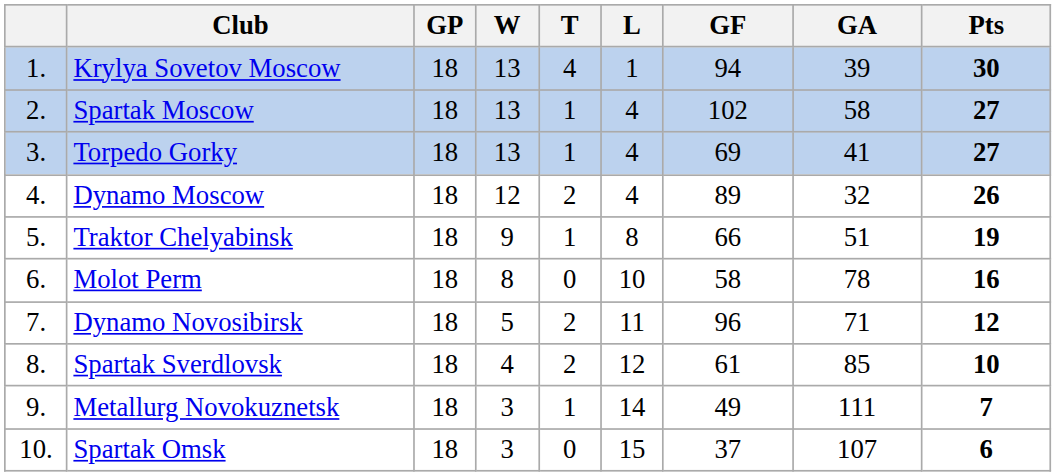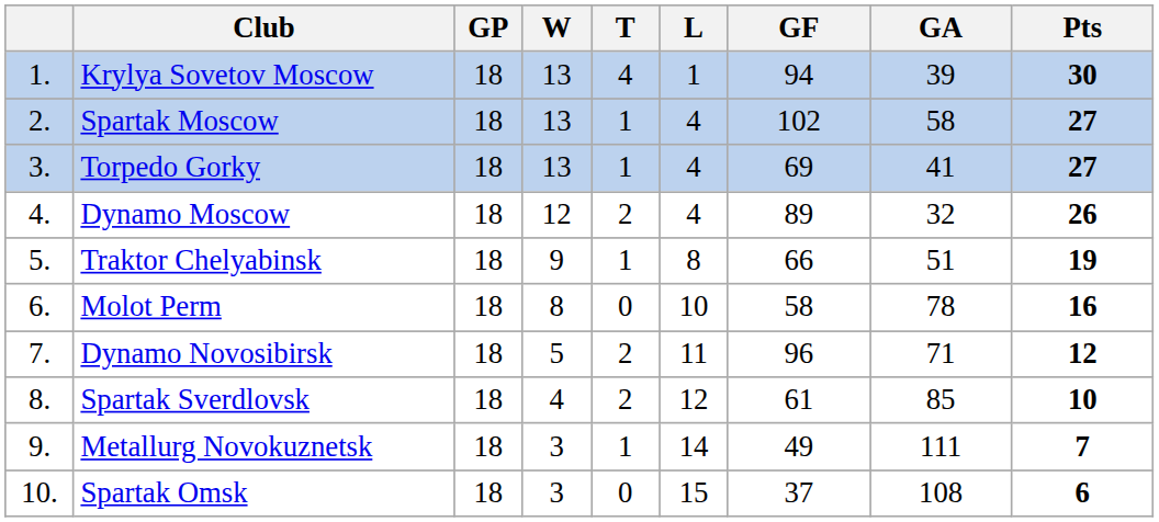 <table class="wikitable">
 <tr>
 <th width="30"></th>
 <th width="200">Club</th>
 <th width="30">GP</th>
 <th width="30">W</th>
 <th width="30">T</th>
 <th width="30">L</th>
 <th width="70">GF</th>
 <th width="70">GA</th>
 <th width="70">Pts</th>
 </tr>
 <tr bgcolor="#BCD2EE" align="center">
 <td>1.</td>
 <td align="left"><a href='#'>Krylya Sovetov Moscow</a></td>
 <td>18</td>
 <td>13</td>
 <td>4</td>
 <td>1</td>
 <td>94</td>
 <td>39</td>
 <td><strong>30</strong></td>
 </tr>
 <tr bgcolor="#BCD2EE" align="center">
 <td>2.</td>
 <td align="left"><a href='#'>Spartak Moscow</a></td>
 <td>18</td>
 <td>13</td>
 <td>1</td>
 <td>4</td>
 <td>102</td>
 <td>58</td>
 <td><strong>27</strong></td>
 </tr>
 <tr bgcolor="#BCD2EE" align="center">
 <td>3.</td>
 <td align="left"><a href='#'>Torpedo Gorky</a></td>
 <td>18</td>
 <td>13</td>
 <td>1</td>
 <td>4</td>
 <td>69</td>
 <td>41</td>
 <td><strong>27</strong></td>
 </tr>
 <tr bgcolor="#FFFFFF" align="center">
 <td>4.</td>
 <td align="left"><a href='#'>Dynamo Moscow</a></td>
 <td>18</td>
 <td>12</td>
 <td>2</td>
 <td>4</td>
 <td>89</td>
 <td>32</td>
 <td><strong>26</strong></td>
 </tr>
 <tr bgcolor="#FFFFFF" align="center">
 <td>5.</td>
 <td align="left"><a href='#'>Traktor Chelyabinsk</a></td>
 <td>18</td>
 <td>9</td>
 <td>1</td>
 <td>8</td>
 <td>66</td>
 <td>51</td>
 <td><strong>19</strong></td>
 </tr>
 <tr bgcolor="#FFFFFF" align="center">
 <td>6.</td>
 <td align="left"><a href='#'>Molot Perm</a></td>
 <td>18</td>
 <td>8</td>
 <td>0</td>
 <td>10</td>
 <td>58</td>
 <td>78</td>
 <td><strong>16</strong></td>
 </tr>
 <tr bgcolor="#FFFFFF" align="center">
 <td>7.</td>
 <td align="left"><a href='#'>Dynamo Novosibirsk</a></td>
 <td>18</td>
 <td>5</td>
 <td>2</td>
 <td>11</td>
 <td>96</td>
 <td>71</td>
 <td><strong>12</strong></td>
 </tr>
 <tr bgcolor="#FFFFFF" align="center">
 <td>8.</td>
 <td align="left"><a href='#'>Spartak Sverdlovsk</a></td>
 <td>18</td>
 <td>4</td>
 <td>2</td>
 <td>12</td>
 <td>61</td>
 <td>85</td>
 <td><strong>10</strong></td>
 </tr>
 <tr bgcolor="#FFFFFF" align="center">
 <td>9.</td>
 <td align="left"><a href='#'>Metallurg Novokuznetsk</a></td>
 <td>18</td>
 <td>3</td>
 <td>1</td>
 <td>14</td>
 <td>49</td>
 <td>111</td>
 <td><strong>7</strong></td>
 </tr>
 <tr bgcolor="#FFFFFF" align="center">
 <td>10.</td>
 <td align="left"><a href='#'>Spartak Omsk</a></td>
 <td>18</td>
 <td>3</td>
 <td>0</td>
 <td>15</td>
 <td>37</td>
-<td>107</td>
+<td>108</td>
 <td><strong>6</strong></td>
 </tr>
 </table>
